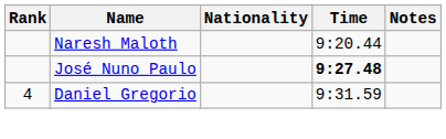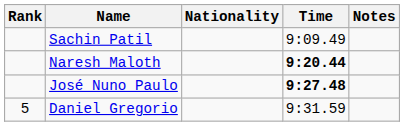 <table class="wikitable sortable" style="text-align:center">
 <tr>
 <th>Rank</th>
 <th>Name</th>
 <th>Nationality</th>
 <th>Time</th>
 <th>Notes</th>
 </tr>
 <tr>
 <td></td>
+<td align=left><a href='#'>Sachin Patil</a></td>
+<td align=left></td>
+<td>9:09.49</td>
+<td></td>
+</tr>
+<tr>
+<td></td>
 <td align=left><a href='#'>Naresh Maloth</a></td>
 <td align=left></td>
-<td>9:20.44</td>
+<td><strong>9:20.44</strong></td>
 <td></td>
 </tr>
 <tr>
 <td></td>
 <td align=left><a href='#'>José Nuno Paulo</a></td>
 <td align=left></td>
 <td><strong>9:27.48</strong></td>
 <td></td>
 </tr>
 <tr>
-<td>4</td>
+<td>5</td>
 <td align=left><a href='#'>Daniel Gregorio</a></td>
 <td align=left></td>
 <td>9:31.59</td>
 <td></td>
 </tr>
 </table>
